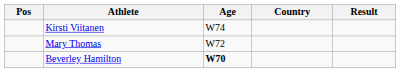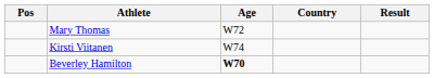 <table class="wikitable"  style="text-align:center; width:50%;">
 <tr>
 <th>Pos</th>
 <th>Athlete</th>
 <th>Age</th>
 <th>Country</th>
 <th>Result</th>
 </tr>
 <tr>
 <td align=center></td>
-<td align=left><a href='#'>Kirsti Viitanen</a></td>
-<td align=left>W74</td>
+<td align=left><a href='#'>Mary Thomas</a></td>
+<td align=left>W72</td>
 <td align=left></td>
 <td></td>
 </tr>
 <tr>
 <td align=center></td>
-<td align=left><a href='#'>Mary Thomas</a></td>
-<td align=left>W72</td>
+<td align=left><a href='#'>Kirsti Viitanen</a></td>
+<td align=left>W74</td>
 <td align=left></td>
 <td></td>
 </tr>
 <tr>
 <td align=center></td>
 <td align=left><a href='#'>Beverley Hamilton</a></td>
 <td align=left><strong>W70</strong></td>
 <td align=left></td>
 <td></td>
 </tr>
 </table>
